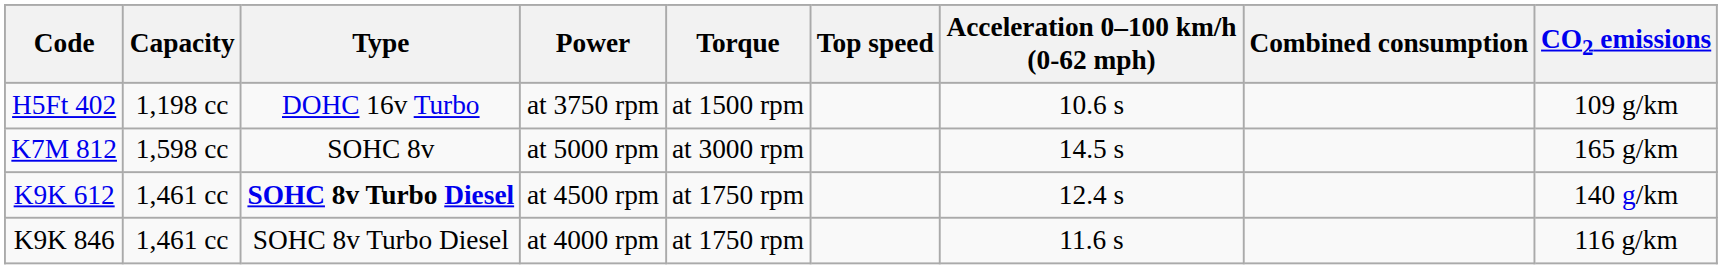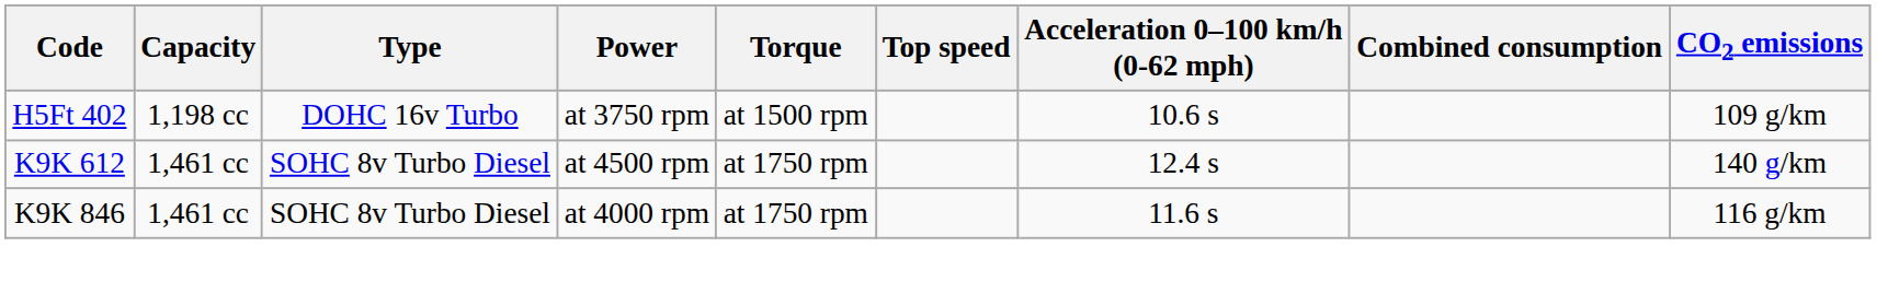 <table class="wikitable" style="text-align:center; font-size:90%;">
 <tr style="text-align:center; background:#dcdcdc; vertical-align:middle;">
 <th>Code</th>
 <th>Capacity</th>
 <th>Type</th>
 <th>Power</th>
 <th>Torque</th>
 <th>Top speed</th>
 <th>Acceleration 0–100 km/h<br>(0-62 mph)</th>
 <th>Combined consumption</th>
 <th><a href='#'>CO<sub>2</sub> emissions</a></th>
 </tr>
 <tr>
 <td><a href='#'>H5Ft 402</a></td>
 <td>1,198 cc</td>
 <td><a href='#'>DOHC</a> 16v <a href='#'>Turbo</a></td>
 <td> at 3750 rpm</td>
 <td> at 1500 rpm</td>
 <td></td>
 <td>10.6 s</td>
 <td></td>
 <td>109 g/km</td>
 </tr>
 <tr>
-<td><a href='#'>K7M 812</a></td>
-<td>1,598 cc</td>
-<td>SOHC 8v</td>
-<td> at 5000 rpm</td>
-<td> at 3000 rpm</td>
-<td></td>
-<td>14.5 s</td>
-<td></td>
-<td>165 g/km</td>
-</tr>
-<tr>
 <td><a href='#'>K9K 612</a></td>
 <td>1,461 cc</td>
-<td><strong><a href='#'>SOHC</a> 8v Turbo <a href='#'>Diesel</a></strong></td>
+<td><a href='#'>SOHC</a> 8v Turbo <a href='#'>Diesel</a></td>
 <td> at 4500 rpm</td>
 <td> at 1750 rpm</td>
 <td></td>
 <td>12.4 s</td>
 <td></td>
 <td>140 <a href='#'>g</a>/km</td>
 </tr>
 <tr>
 <td>K9K 846</td>
 <td>1,461 cc</td>
 <td>SOHC 8v Turbo Diesel</td>
 <td> at 4000 rpm</td>
 <td> at 1750 rpm</td>
 <td></td>
 <td>11.6 s</td>
 <td></td>
 <td>116 g/km</td>
 </tr>
 </table>
